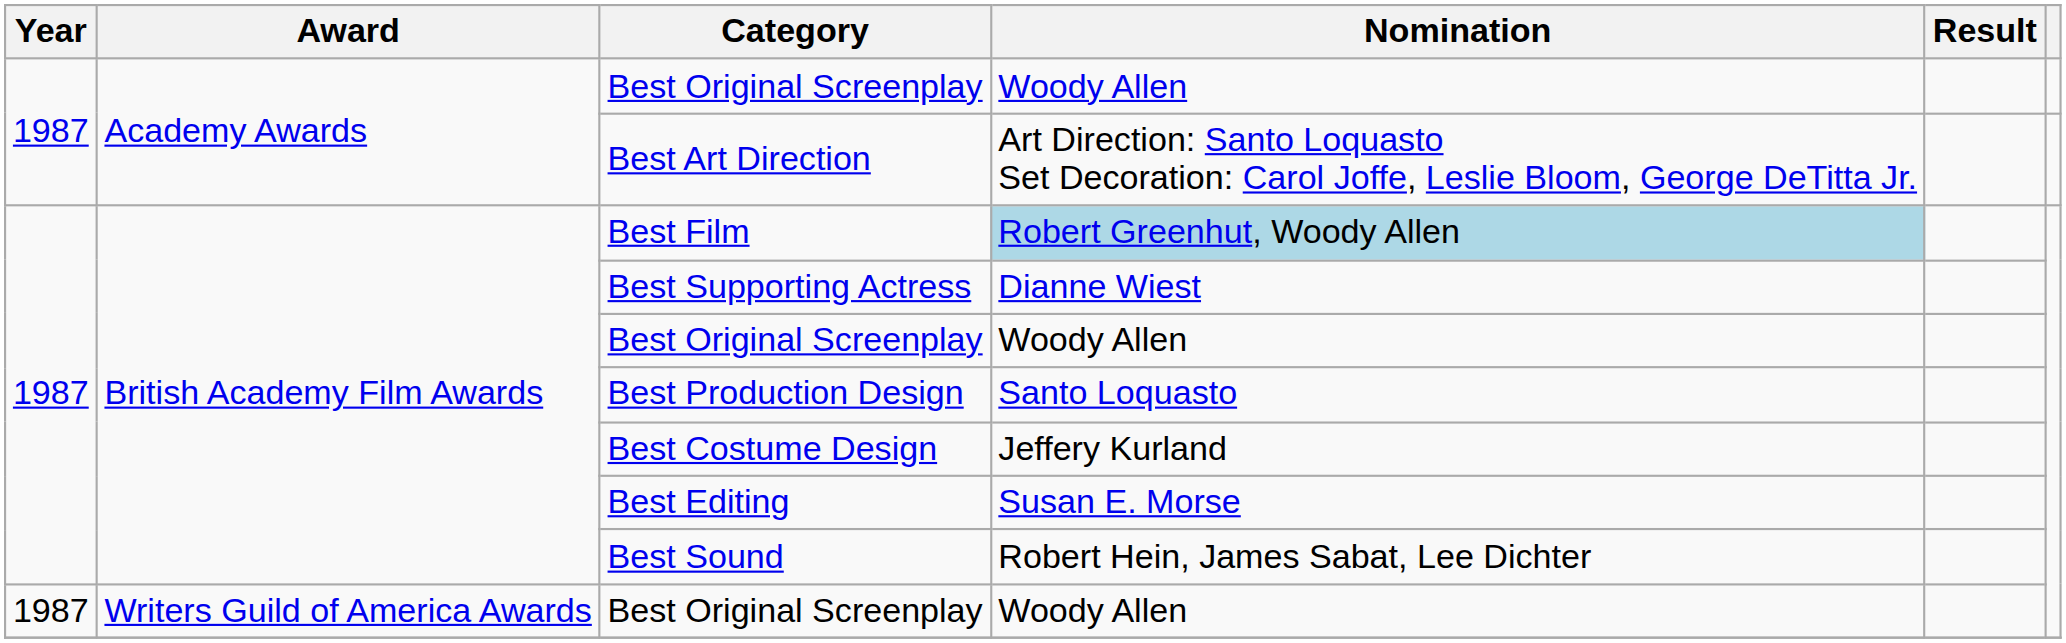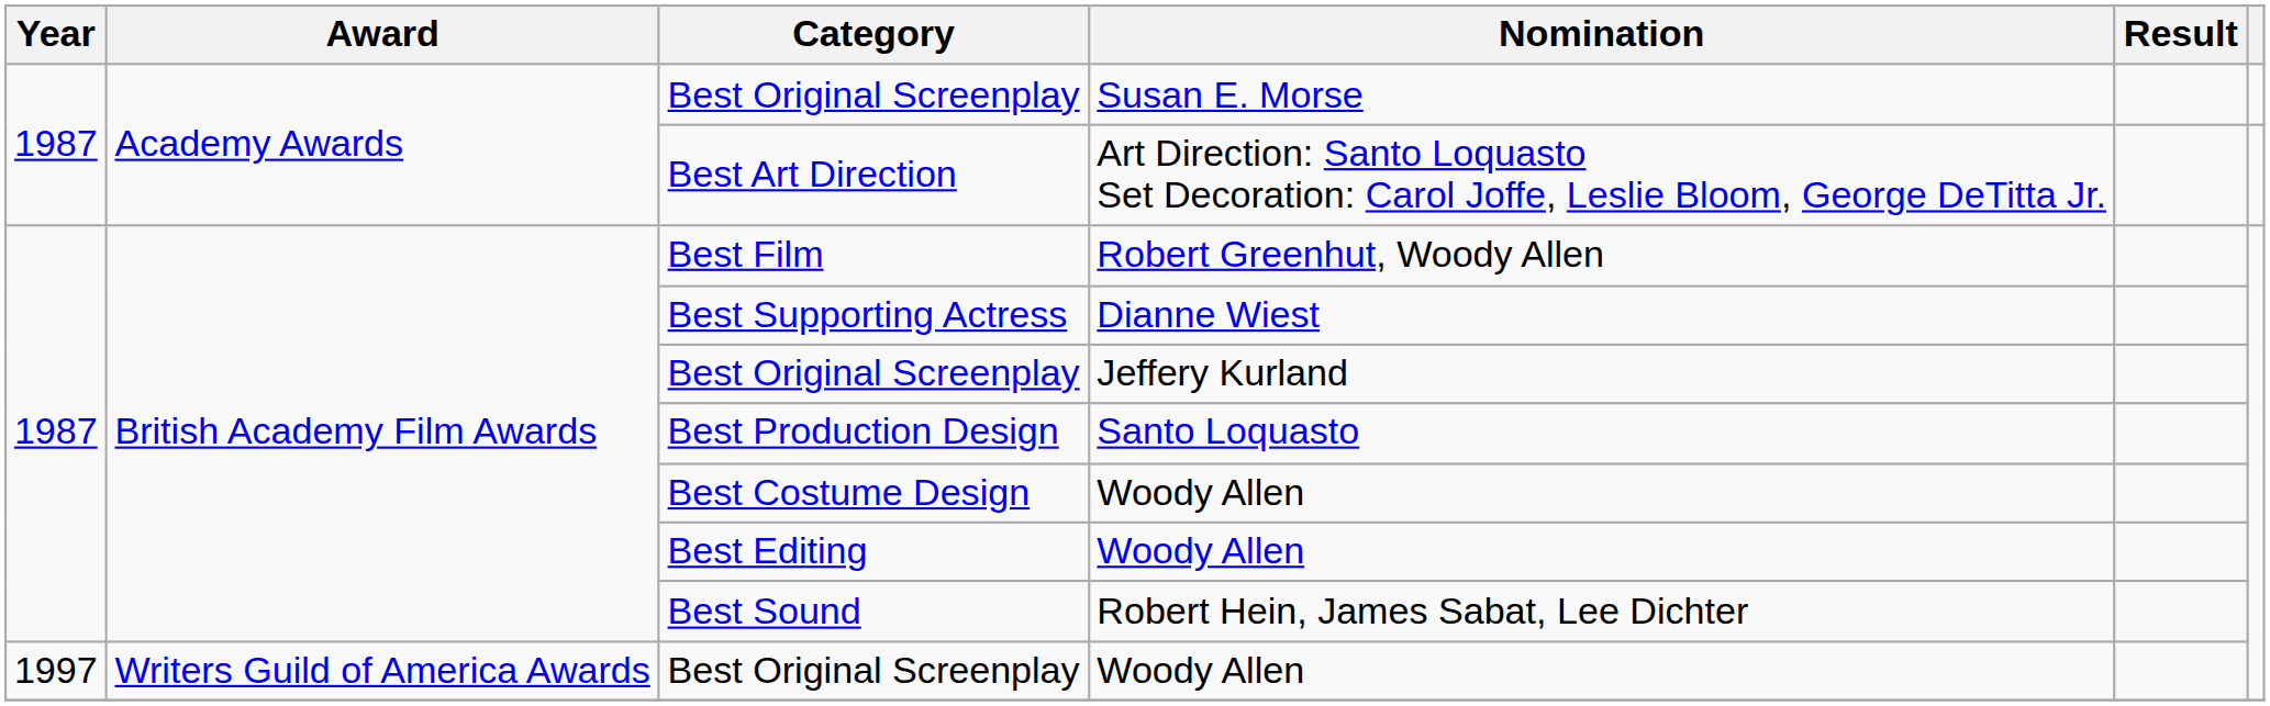 <table class="wikitable" style="font-size: 100%;">
 <tr>
 <th>Year</th>
 <th>Award</th>
 <th>Category</th>
 <th>Nomination</th>
 <th>Result</th>
 <th></th>
 </tr>
 <tr>
 <td rowspan=2><a href='#'>1987</a></td>
 <td rowspan=2><a href='#'>Academy Awards</a></td>
 <td><a href='#'>Best Original Screenplay</a></td>
-<td><a href='#'>Woody Allen</a></td>
+<td><a href='#'>Susan E. Morse</a></td>
 <td></td>
 <td></td>
 </tr>
 <tr>
 <td><a href='#'>Best Art Direction</a></td>
 <td>Art Direction: <a href='#'>Santo Loquasto</a><br> Set Decoration: <a href='#'>Carol Joffe</a>, <a href='#'>Leslie Bloom</a>, <a href='#'>George DeTitta Jr.</a></td>
 <td></td>
 <td></td>
 </tr>
 <tr>
 <td rowspan=7><a href='#'>1987</a></td>
 <td rowspan=7><a href='#'>British Academy Film Awards</a></td>
 <td><a href='#'>Best Film</a></td>
-<td style="background: lightblue;"><a href='#'>Robert Greenhut</a>, Woody Allen</td>
+<td><a href='#'>Robert Greenhut</a>, Woody Allen</td>
 <td></td>
 <td rowspan=8></td>
 </tr>
 <tr>
 <td><a href='#'>Best Supporting Actress</a></td>
 <td><a href='#'>Dianne Wiest</a></td>
 <td></td>
 </tr>
 <tr>
 <td><a href='#'>Best Original Screenplay</a></td>
-<td>Woody Allen</td>
+<td>Jeffery Kurland</td>
 <td></td>
 </tr>
 <tr>
 <td><a href='#'>Best Production Design</a></td>
 <td><a href='#'>Santo Loquasto</a></td>
 <td></td>
 </tr>
 <tr>
 <td><a href='#'>Best Costume Design</a></td>
-<td>Jeffery Kurland</td>
+<td>Woody Allen</td>
 <td></td>
 </tr>
 <tr>
 <td><a href='#'>Best Editing</a></td>
-<td><a href='#'>Susan E. Morse</a></td>
+<td><a href='#'>Woody Allen</a></td>
 <td></td>
 </tr>
 <tr>
 <td><a href='#'>Best Sound</a></td>
 <td>Robert Hein, James Sabat, Lee Dichter</td>
 <td></td>
 </tr>
 <tr>
-<td>1987</td>
+<td>1997</td>
 <td><a href='#'>Writers Guild of America Awards</a></td>
 <td>Best Original Screenplay</td>
 <td>Woody Allen</td>
 <td></td>
 </tr>
 <tr>
 </tr>
 </table>
